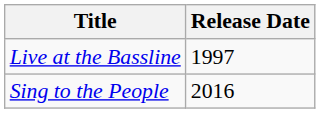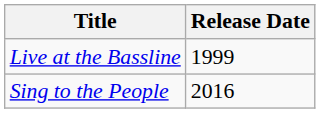 <table class="wikitable">
 <tr>
 <th>Title</th>
 <th>Release Date</th>
 </tr>
 <tr>
 <td><em><a href='#'>Live at the Bassline</a></em></td>
-<td>1997</td>
+<td>1999</td>
 </tr>
 <tr>
 <td><em><a href='#'>Sing to the People</a></em></td>
 <td>2016</td>
 </tr>
 </table>
